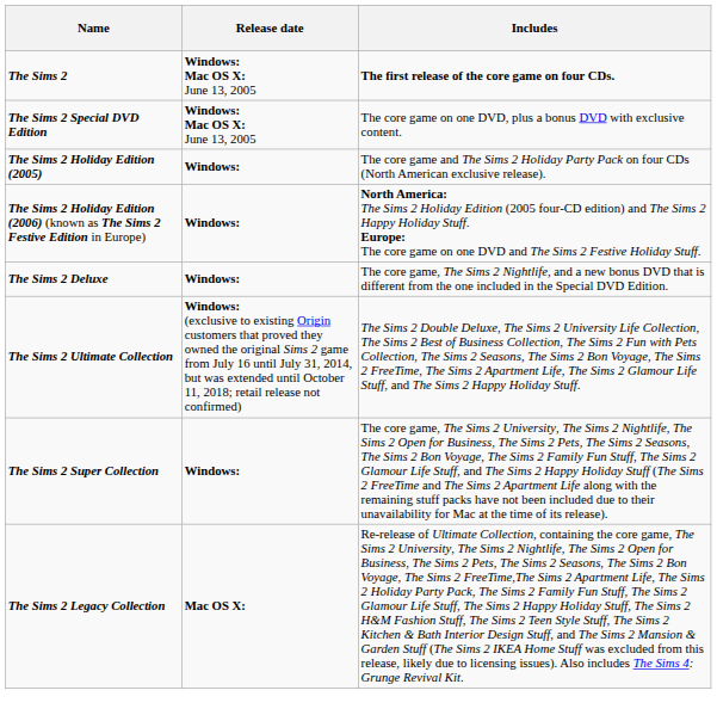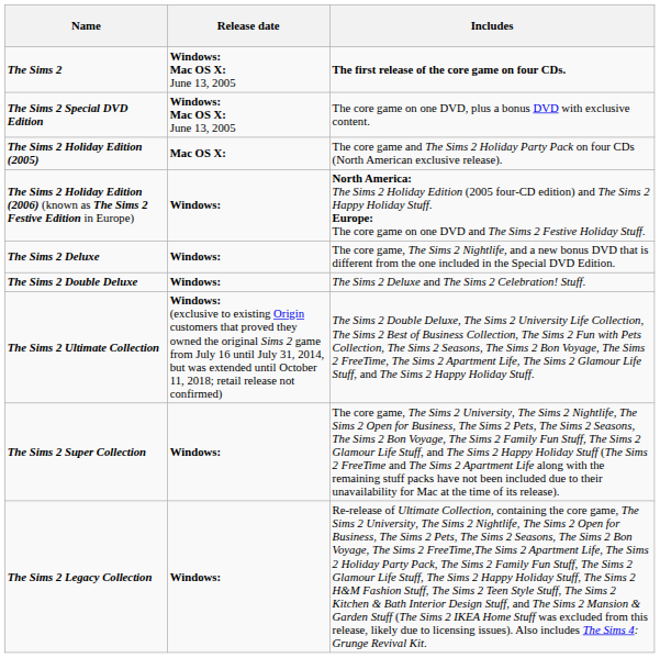 <table class="wikitable" style="width: 100%;">
 <tr>
 <th style="width: 25%;height:50px;">Name</th>
 <th style="width: 25%;">Release date</th>
 <th>Includes</th>
 </tr>
 <tr>
 <td><strong><em>The Sims 2</em></strong></td>
 <td><strong>Windows:</strong><br>  <strong>Mac OS X:</strong><br>June 13, 2005</td>
 <td><strong>The first release of the core game on four CDs.</strong></td>
 </tr>
 <tr>
 <td><strong><em>The Sims 2 Special DVD Edition</em></strong></td>
 <td><strong>Windows:</strong><br>  <strong>Mac OS X:</strong><br>June 13, 2005</td>
 <td>The core game on one DVD, plus a bonus <a href='#'>DVD</a> with exclusive content.</td>
 </tr>
 <tr>
 <td><strong><em>The Sims 2 Holiday Edition (2005)</em></strong></td>
-<td><strong>Windows:</strong><br></td>
+<td><strong>Mac OS X:</strong><br></td>
 <td>The core game and <em>The Sims 2 Holiday Party Pack</em> on four CDs (North American exclusive release).</td>
 </tr>
 <tr>
 <td><strong><em>The Sims 2 Holiday Edition (2006)</em></strong> (known as <strong><em>The Sims 2 Festive Edition</em></strong> in Europe)</td>
 <td><strong>Windows:</strong><br></td>
 <td><strong>North America:</strong><br><em>The Sims 2 Holiday Edition</em> (2005 four-CD edition) and <em>The Sims 2 Happy Holiday Stuff</em>.<br><strong>Europe:</strong><br>The core game on one DVD and <em>The Sims 2 Festive Holiday Stuff</em>.</td>
 </tr>
 <tr>
 <td><strong><em>The Sims 2 Deluxe</em></strong></td>
 <td><strong>Windows:</strong><br></td>
 <td>The core game, <em>The Sims 2 Nightlife</em>, and a new bonus DVD that is different from the one included in the Special DVD Edition.</td>
 </tr>
 <tr>
+<td><strong><em>The Sims 2 Double Deluxe</em></strong></td>
+<td><strong>Windows:</strong><br></td>
+<td><em>The Sims 2 Deluxe</em> and <em>The Sims 2 Celebration! Stuff</em>.</td>
+</tr>
+<tr>
 <td><strong><em>The Sims 2 Ultimate Collection</em></strong></td>
 <td><strong>Windows:</strong><br> (exclusive to existing <a href='#'>Origin</a> customers that proved they owned the original <em>Sims 2</em> game from July 16 until July 31, 2014, but was extended until October 11, 2018; retail release not confirmed)</td>
 <td><em>The Sims 2 Double Deluxe</em>, <em>The Sims 2 University Life Collection</em>, <em>The Sims 2 Best of Business Collection</em>, <em>The Sims 2 Fun with Pets Collection</em>, <em>The Sims 2 Seasons</em>, <em>The Sims 2 Bon Voyage</em>, <em>The Sims 2 FreeTime</em>, <em>The Sims 2 Apartment Life</em>, <em>The Sims 2 Glamour Life Stuff</em>, and <em>The Sims 2 Happy Holiday Stuff</em>.</td>
 </tr>
 <tr>
 <td><strong><em>The Sims 2 Super Collection</em></strong></td>
 <td><strong>Windows:</strong><br></td>
 <td>The core game, <em>The Sims 2 University</em>, <em>The Sims 2 Nightlife</em>, <em>The Sims 2 Open for Business</em>, <em>The Sims 2 Pets</em>, <em>The Sims 2 Seasons</em>, <em>The Sims 2 Bon Voyage</em>, <em>The Sims 2 Family Fun Stuff</em>, <em>The Sims 2 Glamour Life Stuff</em>, and <em>The Sims 2 Happy Holiday Stuff</em> (<em>The Sims 2 FreeTime</em> and <em>The Sims 2 Apartment Life</em> along with the remaining stuff packs have not been included due to their unavailability for Mac at the time of its release).</td>
 </tr>
 <tr>
 <td><strong><em>The Sims 2 Legacy Collection</em></strong></td>
-<td><strong>Mac OS X:</strong><br></td>
+<td><strong>Windows:</strong><br></td>
 <td>Re-release of <em>Ultimate Collection</em>, containing the core game, <em>The Sims 2 University</em>, <em>The Sims 2 Nightlife</em>, <em>The Sims 2 Open for Business</em>, <em>The Sims 2 Pets</em>, <em>The Sims 2 Seasons</em>, <em>The Sims 2 Bon Voyage</em>, <em>The Sims 2 FreeTime</em>,<em>The Sims 2 Apartment Life</em>, <em>The Sims 2 Holiday Party Pack</em>, <em>The Sims 2 Family Fun Stuff</em>, <em>The Sims 2 Glamour Life Stuff</em>, <em>The Sims 2 Happy Holiday Stuff</em>, <em>The Sims 2 H&M Fashion Stuff</em>, <em>The Sims 2 Teen Style Stuff</em>, <em>The Sims 2 Kitchen & Bath Interior Design Stuff</em>, and <em>The Sims 2 Mansion & Garden Stuff</em> (<em>The Sims 2 IKEA Home Stuff</em> was excluded from this release, likely due to licensing issues). Also includes <em><a href='#'>The Sims 4</a>: Grunge Revival Kit</em>.</td>
 </tr>
 </table>
